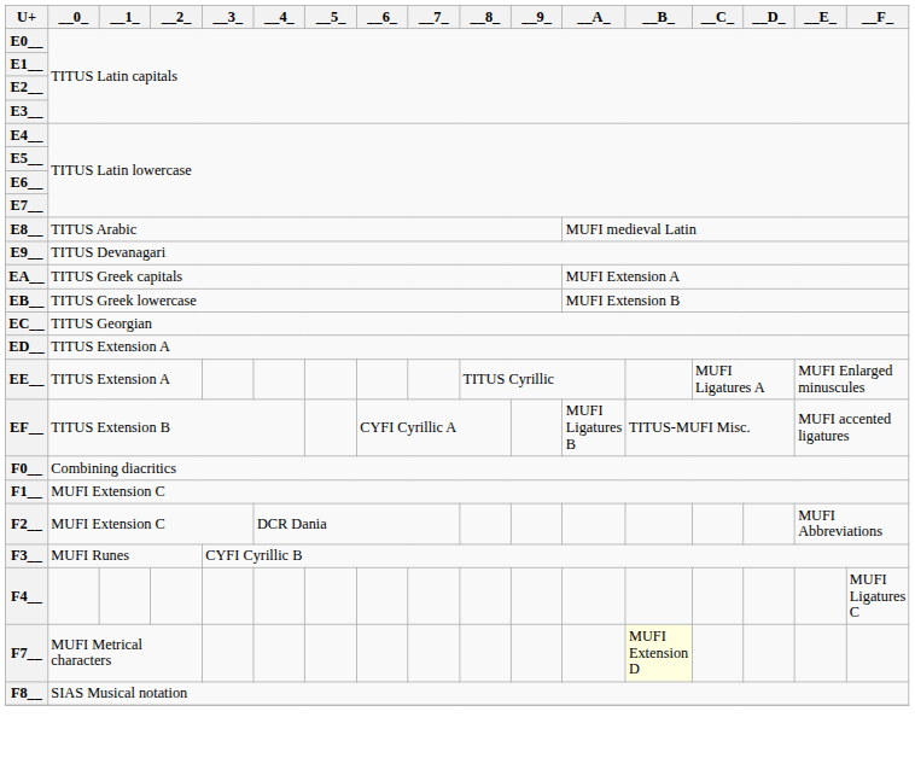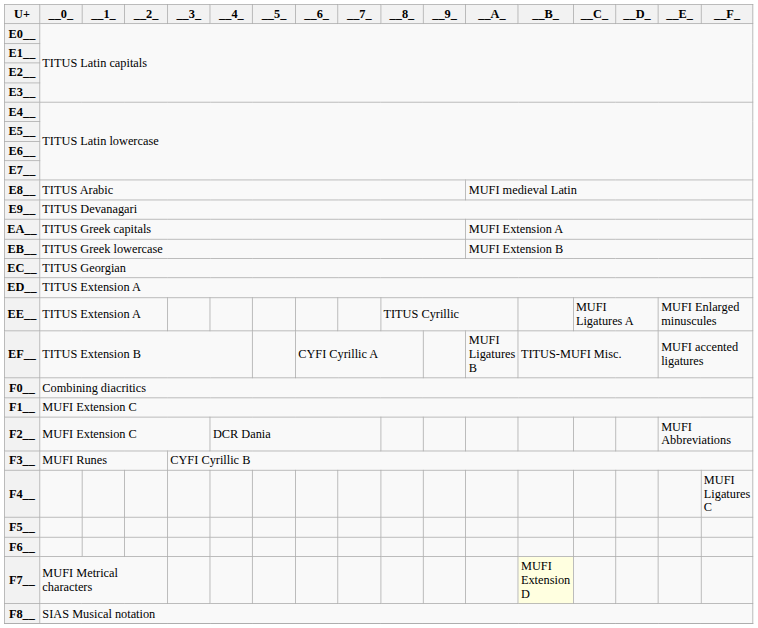 <table class="wikitable collapsible">
 <tr>
 <th>U+</th>
 <th style="width:3em">__0_</th>
 <th style="width:3em">__1_</th>
 <th style="width:3em">__2_</th>
 <th style="width:3em">__3_</th>
 <th style="width:3em">__4_</th>
 <th style="width:3em">__5_</th>
 <th style="width:3em">__6_</th>
 <th style="width:3em">__7_</th>
 <th style="width:3em">__8_</th>
 <th style="width:3em">__9_</th>
 <th style="width:3em">__A_</th>
 <th style="width:3em">__B_</th>
 <th style="width:3em">__C_</th>
 <th style="width:3em">__D_</th>
 <th style="width:3em">__E_</th>
 <th style="width:3em">__F_</th>
 </tr>
 <tr>
 <th>E0__</th>
 <td colspan=16 rowspan=4>TITUS Latin capitals</td>
 </tr>
 <tr>
 <th>E1__</th>
 </tr>
 <tr>
 <th>E2__</th>
 </tr>
 <tr>
 <th>E3__</th>
 </tr>
 <tr>
 <th>E4__</th>
 <td colspan=16 rowspan=4>TITUS Latin lowercase</td>
 </tr>
 <tr>
 <th>E5__</th>
 </tr>
 <tr>
 <th>E6__</th>
 </tr>
 <tr>
 <th>E7__</th>
 </tr>
 <tr>
 <th>E8__</th>
 <td colspan=10>TITUS Arabic</td>
 <td colspan=6>MUFI medieval Latin</td>
 </tr>
 <tr>
 <th>E9__</th>
 <td colspan=16>TITUS Devanagari</td>
 </tr>
 <tr>
 <th>EA__</th>
 <td colspan=10>TITUS Greek capitals</td>
 <td colspan=6>MUFI Extension A</td>
 </tr>
 <tr>
 <th>EB__</th>
 <td colspan=10>TITUS Greek lowercase</td>
 <td colspan=6>MUFI Extension B</td>
 </tr>
 <tr>
 <th>EC__</th>
 <td colspan=16>TITUS Georgian</td>
 </tr>
 <tr>
 <th>ED__</th>
 <td colspan=16>TITUS Extension A</td>
 </tr>
 <tr>
 <th>EE__</th>
 <td colspan=3>TITUS Extension A</td>
 <td></td>
 <td></td>
 <td></td>
 <td></td>
 <td></td>
 <td colspan=3>TITUS Cyrillic</td>
 <td></td>
 <td colspan=2>MUFI Ligatures A</td>
 <td colspan=2>MUFI Enlarged minuscules</td>
 </tr>
 <tr>
 <th>EF__</th>
 <td colspan=5>TITUS Extension B</td>
 <td></td>
 <td colspan=3>CYFI Cyrillic A</td>
 <td></td>
 <td>MUFI Ligatures B</td>
 <td colspan=3>TITUS-MUFI Misc.</td>
 <td colspan=2>MUFI accented ligatures</td>
 </tr>
 <tr>
 <th>F0__</th>
 <td colspan=16>Combining diacritics</td>
 </tr>
 <tr>
 <th>F1__</th>
 <td colspan=16>MUFI Extension C</td>
 </tr>
 <tr>
 <th>F2__</th>
 <td colspan=4>MUFI Extension C</td>
 <td colspan=4>DCR Dania</td>
 <td></td>
 <td></td>
 <td></td>
 <td></td>
 <td></td>
 <td></td>
 <td colspan=2>MUFI Abbreviations</td>
 </tr>
 <tr>
 <th>F3__</th>
 <td colspan=3>MUFI Runes</td>
 <td colspan=13>CYFI Cyrillic B</td>
 </tr>
 <tr>
 <th>F4__</th>
 <td></td>
 <td></td>
 <td></td>
 <td></td>
 <td></td>
 <td></td>
 <td></td>
 <td></td>
 <td></td>
 <td></td>
 <td></td>
 <td></td>
 <td></td>
 <td></td>
 <td></td>
 <td>MUFI Ligatures C</td>
 </tr>
 <tr>
+<th>F5__</th>
+<td></td>
+<td></td>
+<td></td>
+<td></td>
+<td></td>
+<td></td>
+<td></td>
+<td></td>
+<td></td>
+<td></td>
+<td></td>
+<td></td>
+<td></td>
+<td></td>
+<td></td>
+<td></td>
+</tr>
+<tr>
+<th>F6__</th>
+<td></td>
+<td></td>
+<td></td>
+<td></td>
+<td></td>
+<td></td>
+<td></td>
+<td></td>
+<td></td>
+<td></td>
+<td></td>
+<td></td>
+<td></td>
+<td></td>
+<td></td>
+<td></td>
+</tr>
+<tr>
 <th>F7__</th>
 <td colspan=3>MUFI Metrical characters</td>
 <td></td>
 <td></td>
 <td></td>
 <td></td>
 <td></td>
 <td></td>
 <td></td>
 <td></td>
 <td style="background: lightyellow;">MUFI Extension D</td>
 <td></td>
 <td></td>
 <td></td>
 <td></td>
 </tr>
 <tr>
 <th>F8__</th>
 <td colspan=16>SIAS Musical notation</td>
 </tr>
 <tr>
 </tr>
 </table>
